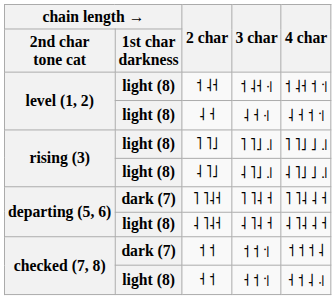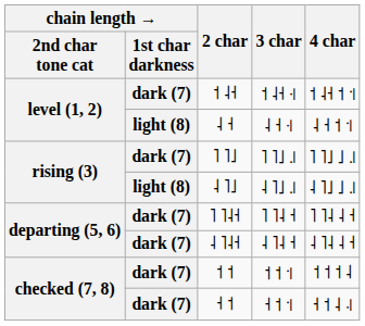 <table class="wikitable" style="text-align: center;">
 <tr>
 <th colspan="2">chain length →</th>
 <th rowspan="2">2 char</th>
 <th rowspan="2">3 char</th>
 <th rowspan="2">4 char</th>
 </tr>
 <tr>
 <th>2nd char<br>tone cat</th>
 <th>1st char<br>darkness</th>
 </tr>
 <tr>
 <th rowspan="2">level (1, 2)</th>
-<th>light (8)</th>
+<th>dark (7)</th>
 <td>˦ ˨˧</td>
 <td>˦ ˨˧ ꜊</td>
 <td>˦ ˨˧ ˦ ꜉</td>
 </tr>
 <tr>
 <th>light (8)</th>
 <td>˨ ˧</td>
 <td>˨ ˧ ꜊</td>
 <td>˨ ˧ ˦ ꜉</td>
 </tr>
 <tr>
 <th rowspan="2">rising (3)</th>
-<th>light (8)</th>
+<th>dark (7)</th>
 <td>˥ ˥˩</td>
 <td>˥ ˥˩ ꜌</td>
 <td>˥ ˥˩ ˩ ꜌</td>
 </tr>
 <tr>
 <th>light (8)</th>
 <td>˨ ˥˩</td>
 <td>˨ ˥˩ ꜌</td>
 <td>˨ ˥˩ ˩ ꜌</td>
 </tr>
 <tr>
 <th rowspan="2">departing (5, 6)</th>
 <th>dark (7)</th>
 <td>˥ ˥˨˧</td>
 <td>˥ ˥˨ ˧</td>
 <td>˥ ˥˨ ˨ ˧</td>
 </tr>
 <tr>
-<th>light (8)</th>
+<th>dark (7)</th>
 <td>˨ ˥˨˧</td>
 <td>˨ ˥˨ ˧</td>
 <td>˨ ˥˨ ˨ ˧</td>
 </tr>
 <tr>
 <th rowspan="2">checked (7, 8)</th>
 <th>dark (7)</th>
 <td>˦ ˦</td>
 <td>˦ ˦ ꜉</td>
 <td>˦ ˦ ˦ ˨</td>
 </tr>
 <tr>
-<th>light (8)</th>
+<th>dark (7)</th>
 <td>˧ ˦</td>
 <td>˧ ˦ ꜉</td>
 <td>˧ ˦ ˨ ꜋</td>
 </tr>
 </table>
